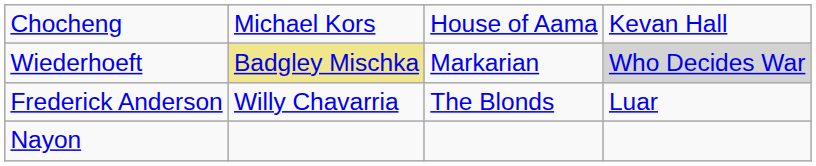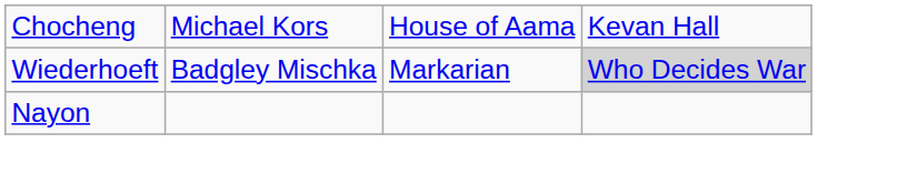 <table class="wikitable">
 <tr>
 <td><a href='#'>Chocheng</a></td>
 <td><a href='#'>Michael Kors</a></td>
 <td><a href='#'>House of Aama</a></td>
 <td><a href='#'>Kevan Hall</a></td>
 </tr>
 <tr>
 <td><a href='#'>Wiederhoeft</a></td>
-<td style="background: khaki;"><a href='#'>Badgley Mischka</a></td>
+<td><a href='#'>Badgley Mischka</a></td>
 <td><a href='#'>Markarian</a></td>
 <td style="background: lightgrey;"><a href='#'>Who Decides War</a></td>
-</tr>
-<tr>
-<td><a href='#'>Frederick Anderson</a></td>
-<td><a href='#'>Willy Chavarria</a></td>
-<td><a href='#'>The Blonds</a></td>
-<td><a href='#'>Luar</a></td>
 </tr>
 <tr>
 <td><a href='#'>Nayon</a></td>
 <td></td>
 <td></td>
 <td></td>
 </tr>
 </table>
